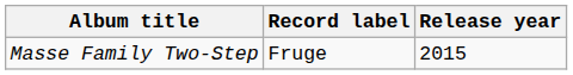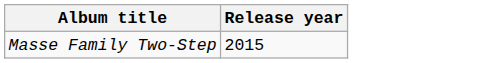 <table class="wikitable">
 <tr>
 <th>Album title</th>
-<th>Record label</th>
 <th>Release year</th>
 </tr>
 <tr>
 <td><em>Masse Family Two-Step</em></td>
-<td>Fruge</td>
 <td>2015</td>
 </tr>
 </table>
